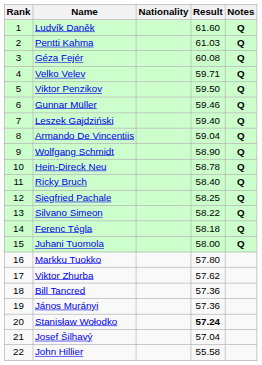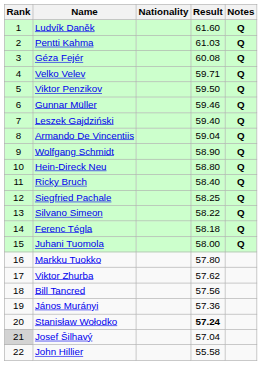 <table class="wikitable sortable" style="text-align:center">
 <tr>
 <th>Rank</th>
 <th>Name</th>
 <th>Nationality</th>
 <th>Result</th>
 <th>Notes</th>
 </tr>
 <tr bgcolor=ccffcc>
 <td>1</td>
 <td align=left><a href='#'>Ludvík Daněk</a></td>
 <td align=left></td>
 <td>61.60</td>
 <td><strong>Q</strong></td>
 </tr>
 <tr bgcolor=ccffcc>
 <td>2</td>
 <td align=left><a href='#'>Pentti Kahma</a></td>
 <td align=left></td>
 <td>61.03</td>
 <td><strong>Q</strong></td>
 </tr>
 <tr bgcolor=ccffcc>
 <td>3</td>
 <td align=left><a href='#'>Géza Fejér</a></td>
 <td align=left></td>
 <td>60.08</td>
 <td><strong>Q</strong></td>
 </tr>
 <tr bgcolor=ccffcc>
 <td>4</td>
 <td align=left><a href='#'>Velko Velev</a></td>
 <td align=left></td>
 <td>59.71</td>
 <td><strong>Q</strong></td>
 </tr>
 <tr bgcolor=ccffcc>
 <td>5</td>
 <td align=left><a href='#'>Viktor Penzikov</a></td>
 <td align=left></td>
 <td>59.50</td>
 <td><strong>Q</strong></td>
 </tr>
 <tr bgcolor=ccffcc>
 <td>6</td>
 <td align=left><a href='#'>Gunnar Müller</a></td>
 <td align=left></td>
 <td>59.46</td>
 <td><strong>Q</strong></td>
 </tr>
 <tr bgcolor=ccffcc>
 <td>7</td>
 <td align=left><a href='#'>Leszek Gajdziński</a></td>
 <td align=left></td>
 <td>59.40</td>
 <td><strong>Q</strong></td>
 </tr>
 <tr bgcolor=ccffcc>
 <td>8</td>
 <td align=left><a href='#'>Armando De Vincentiis</a></td>
 <td align=left></td>
 <td>59.04</td>
 <td><strong>Q</strong></td>
 </tr>
 <tr bgcolor=ccffcc>
 <td>9</td>
 <td align=left><a href='#'>Wolfgang Schmidt</a></td>
 <td align=left></td>
 <td>58.90</td>
 <td><strong>Q</strong></td>
 </tr>
 <tr bgcolor=ccffcc>
 <td>10</td>
 <td align=left><a href='#'>Hein-Direck Neu</a></td>
 <td align=left></td>
-<td>58.78</td>
+<td>58.80</td>
 <td><strong>Q</strong></td>
 </tr>
 <tr bgcolor=ccffcc>
 <td>11</td>
 <td align=left><a href='#'>Ricky Bruch</a></td>
 <td align=left></td>
 <td>58.40</td>
 <td><strong>Q</strong></td>
 </tr>
 <tr bgcolor=ccffcc>
 <td>12</td>
 <td align=left><a href='#'>Siegfried Pachale</a></td>
 <td align=left></td>
 <td>58.25</td>
 <td><strong>Q</strong></td>
 </tr>
 <tr bgcolor=ccffcc>
 <td>13</td>
 <td align=left><a href='#'>Silvano Simeon</a></td>
 <td align=left></td>
 <td>58.22</td>
 <td><strong>Q</strong></td>
 </tr>
 <tr bgcolor=ccffcc>
 <td>14</td>
 <td align=left><a href='#'>Ferenc Tégla</a></td>
 <td align=left></td>
 <td>58.18</td>
 <td><strong>Q</strong></td>
 </tr>
 <tr bgcolor=ccffcc>
 <td>15</td>
 <td align=left><a href='#'>Juhani Tuomola</a></td>
 <td align=left></td>
 <td>58.00</td>
 <td><strong>Q</strong></td>
 </tr>
 <tr>
 <td>16</td>
 <td align=left><a href='#'>Markku Tuokko</a></td>
 <td align=left></td>
 <td>57.80</td>
 <td></td>
 </tr>
 <tr>
 <td>17</td>
 <td align=left><a href='#'>Viktor Zhurba</a></td>
 <td align=left></td>
 <td>57.62</td>
 <td></td>
 </tr>
 <tr>
 <td>18</td>
 <td align=left><a href='#'>Bill Tancred</a></td>
 <td align=left></td>
-<td>57.36</td>
+<td>57.56</td>
 <td></td>
 </tr>
 <tr>
 <td>19</td>
 <td align=left><a href='#'>János Murányi</a></td>
 <td align=left></td>
 <td>57.36</td>
 <td></td>
 </tr>
 <tr>
 <td>20</td>
 <td align=left><a href='#'>Stanisław Wołodko</a></td>
 <td align=left></td>
 <td><strong>57.24</strong></td>
 <td></td>
 </tr>
 <tr>
-<td>21</td>
+<td style="background: lightgrey;">21</td>
 <td align=left><a href='#'>Josef Šilhavý</a></td>
 <td align=left></td>
 <td>57.04</td>
 <td></td>
 </tr>
 <tr>
 <td>22</td>
 <td align=left><a href='#'>John Hillier</a></td>
 <td align=left></td>
 <td>55.58</td>
 <td></td>
 </tr>
 </table>
